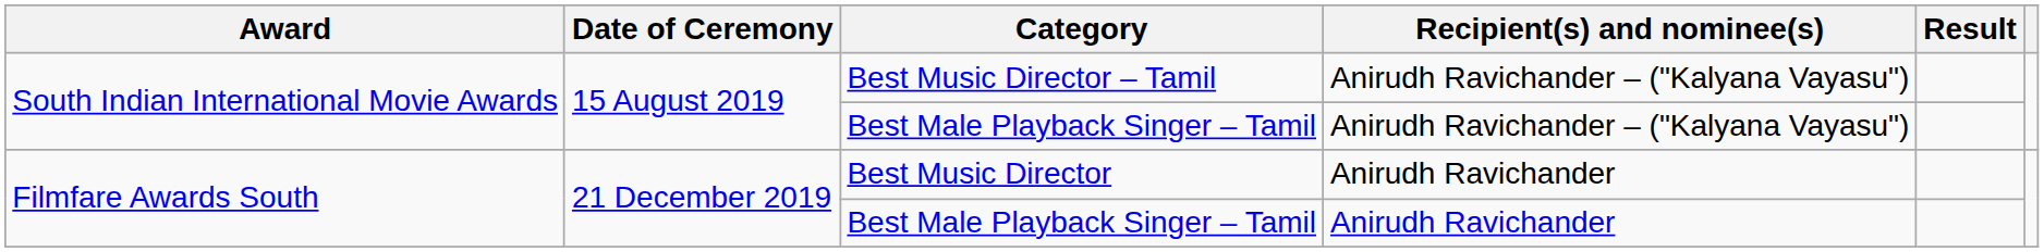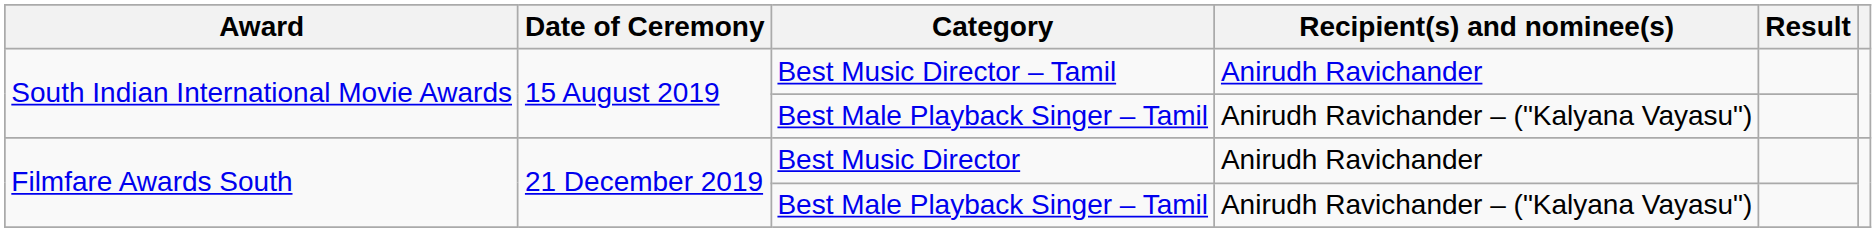 <table class="wikitable unsortable">
 <tr>
 <th>Award</th>
 <th>Date of Ceremony</th>
 <th>Category</th>
 <th>Recipient(s) and nominee(s)</th>
 <th>Result</th>
 <th></th>
 </tr>
 <tr>
 <td rowspan="2"><a href='#'>South Indian International Movie Awards</a></td>
 <td rowspan="2"><a href='#'>15 August 2019</a></td>
 <td><a href='#'>Best Music Director – Tamil</a></td>
-<td>Anirudh Ravichander – ("Kalyana Vayasu")</td>
+<td><a href='#'>Anirudh Ravichander</a></td>
 <td></td>
 <td rowspan="2"><br></td>
 </tr>
 <tr>
 <td><a href='#'>Best Male Playback Singer – Tamil</a></td>
 <td>Anirudh Ravichander – ("Kalyana Vayasu")</td>
 <td></td>
 </tr>
 <tr>
 <td rowspan="2"><a href='#'>Filmfare Awards South</a></td>
 <td rowspan="2"><a href='#'>21 December 2019</a></td>
 <td><a href='#'>Best Music Director</a></td>
 <td>Anirudh Ravichander</td>
 <td></td>
 <td rowspan="2"><br></td>
 </tr>
 <tr>
 <td><a href='#'>Best Male Playback Singer – Tamil</a></td>
-<td><a href='#'>Anirudh Ravichander</a></td>
+<td>Anirudh Ravichander – ("Kalyana Vayasu")</td>
 <td></td>
 </tr>
 </table>
